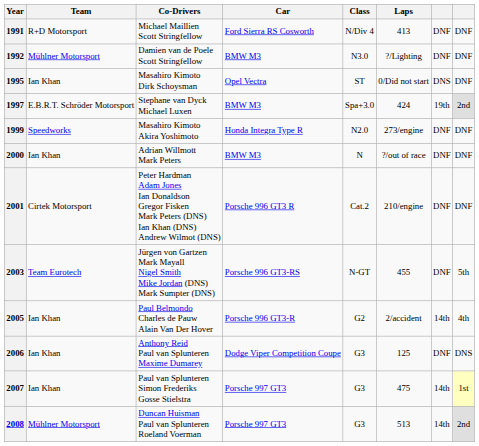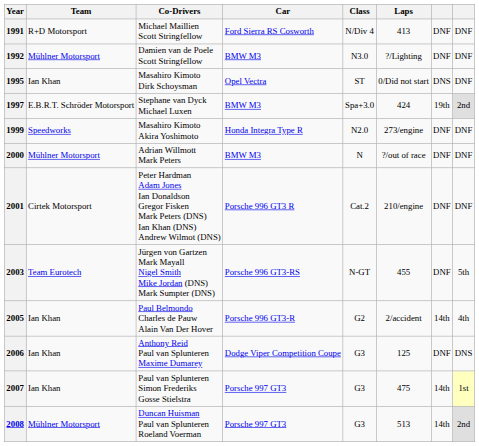 <table class="wikitable" style="font-size:90%">
 <tr>
 <th>Year</th>
 <th>Team</th>
 <th>Co-Drivers</th>
 <th>Car</th>
 <th>Class</th>
 <th>Laps</th>
 <th></th>
 <th></th>
 </tr>
 <tr style="text-align:center;">
 <th>1991</th>
 <td align="left"> R+D Motorsport</td>
 <td align="left"> Michael Maillien<br> Scott Stringfellow</td>
 <td align="left"><a href='#'>Ford Sierra RS Cosworth</a></td>
 <td>N/Div 4</td>
 <td>413</td>
 <td>DNF</td>
 <td>DNF</td>
 </tr>
 <tr style="text-align:center;">
 <th>1992</th>
 <td align="left"> <a href='#'>Mühlner Motorsport</a></td>
 <td align="left"> Damien van de Poele<br> Scott Stringfellow</td>
 <td align="left"><a href='#'>BMW M3</a></td>
 <td>N3.0</td>
 <td>?/Lighting</td>
 <td>DNF</td>
 <td>DNF</td>
 </tr>
 <tr style="text-align:center;">
 <th>1995</th>
 <td align="left"> Ian Khan</td>
 <td align="left"> Masahiro Kimoto<br> Dirk Schoysman</td>
 <td align="left"><a href='#'>Opel Vectra</a></td>
 <td>ST</td>
 <td>0/Did not start</td>
 <td>DNS</td>
 <td>DNF</td>
 </tr>
 <tr style="text-align:center;">
 <th>1997</th>
 <td align="left" nowrap> E.B.R.T. Schröder Motorsport</td>
 <td align="left"> Stephane van Dyck<br> Michael Luxen</td>
 <td align="left"><a href='#'>BMW M3</a></td>
 <td>Spa+3.0</td>
 <td>424</td>
 <td>19th</td>
 <td style="background:#dfdfdf;">2nd</td>
 </tr>
 <tr style="text-align:center;">
 <th>1999</th>
 <td align="left"> <a href='#'>Speedworks</a></td>
 <td align="left"> Masahiro Kimoto<br> Akira Yoshimoto</td>
 <td align="left"><a href='#'>Honda Integra Type R</a></td>
 <td>N2.0</td>
 <td>273/engine</td>
 <td>DNF</td>
 <td>DNF</td>
 </tr>
 <tr style="text-align:center;">
 <th>2000</th>
-<td align="left"> Ian Khan</td>
+<td align="left"> <a href='#'>Mühlner Motorsport</a></td>
 <td align="left"> Adrian Willmott<br> Mark Peters</td>
 <td align="left"><a href='#'>BMW M3</a></td>
 <td>N</td>
 <td>?/out of race</td>
 <td>DNF</td>
 <td>DNF</td>
 </tr>
 <tr style="text-align:center;">
 <th>2001</th>
 <td align="left"> Cirtek Motorsport</td>
 <td align="left" nowrap> Peter Hardman<br> <a href='#'>Adam Jones</a><br> Ian Donaldson<br> Gregor Fisken<br> Mark Peters (DNS)<br> Ian Khan (DNS)<br> Andrew Wilmot (DNS)</td>
 <td align="left"><a href='#'>Porsche 996 GT3 R</a></td>
 <td>Cat.2</td>
 <td>210/engine</td>
 <td>DNF</td>
 <td>DNF</td>
 </tr>
 <tr style="text-align:center;">
 <th>2003</th>
 <td align="left"> <a href='#'>Team Eurotech</a></td>
 <td align="left"> Jürgen von Gartzen<br> Mark Mayall<br> <a href='#'>Nigel Smith</a><br> <a href='#'>Mike Jordan</a> (DNS)<br> Mark Sumpter (DNS)</td>
 <td align="left"><a href='#'>Porsche 996 GT3-RS</a></td>
 <td>N-GT</td>
 <td>455</td>
 <td>DNF</td>
 <td>5th</td>
 </tr>
 <tr style="text-align:center;">
 <th>2005</th>
 <td align="left"> Ian Khan</td>
 <td align="left"> <a href='#'>Paul Belmondo</a><br> Charles de Pauw<br> Alain Van Der Hover</td>
 <td align="left"><a href='#'>Porsche 996 GT3-R</a></td>
 <td>G2</td>
 <td>2/accident</td>
 <td>14th</td>
 <td>4th</td>
 </tr>
 <tr style="text-align:center;">
 <th>2006</th>
 <td align="left"> Ian Khan</td>
 <td align="left"> <a href='#'>Anthony Reid</a><br> Paul van Splunteren<br> <a href='#'>Maxime Dumarey</a></td>
 <td align="left" nowrap><a href='#'>Dodge Viper Competition Coupe</a></td>
 <td>G3</td>
 <td>125</td>
 <td>DNF</td>
 <td>DNS</td>
 </tr>
 <tr style="text-align:center;">
 <th>2007</th>
 <td align="left"> Ian Khan</td>
 <td align="left"> Paul van Splunteren<br> Simon Frederiks<br> Gosse Stielstra</td>
 <td align="left"><a href='#'>Porsche 997 GT3</a></td>
 <td>G3</td>
 <td>475</td>
 <td>14th</td>
 <td style="background:#ffffbf;">1st</td>
 </tr>
 <tr style="text-align:center;">
 <th><a href='#'>2008</a></th>
 <td align="left"> <a href='#'>Mühlner Motorsport</a></td>
 <td align="left"> <a href='#'>Duncan Huisman</a><br> Paul van Splunteren<br> Roeland Voerman</td>
 <td align="left"><a href='#'>Porsche 997 GT3</a></td>
 <td>G3</td>
 <td>513</td>
 <td>14th</td>
 <td style="background:#dfdfdf;">2nd</td>
 </tr>
 </table>
